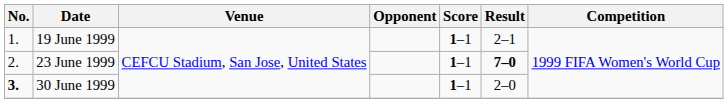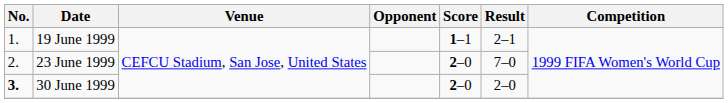 <table class="wikitable">
 <tr>
 <th>No.</th>
 <th>Date</th>
 <th>Venue</th>
 <th>Opponent</th>
 <th>Score</th>
 <th>Result</th>
 <th>Competition</th>
 </tr>
 <tr>
 <td>1.</td>
 <td>19 June 1999</td>
 <td rowspan=3><a href='#'>CEFCU Stadium</a>, <a href='#'>San Jose</a>, <a href='#'>United States</a></td>
 <td></td>
 <td align=center><strong>1</strong>–1</td>
 <td align=center>2–1</td>
 <td rowspan=3><a href='#'>1999 FIFA Women's World Cup</a></td>
 </tr>
 <tr>
 <td>2.</td>
 <td>23 June 1999</td>
 <td></td>
-<td align=center><strong>1</strong>–1</td>
-<td align=center><strong>7–0</strong></td>
+<td align=center><strong>2</strong>–0</td>
+<td align=center>7–0</td>
 </tr>
 <tr>
 <td><strong>3.</strong></td>
 <td>30 June 1999</td>
 <td></td>
-<td align=center><strong>1</strong>–1</td>
+<td align=center><strong>2</strong>–0</td>
 <td align=center>2–0</td>
 </tr>
 <tr>
 </tr>
 </table>
